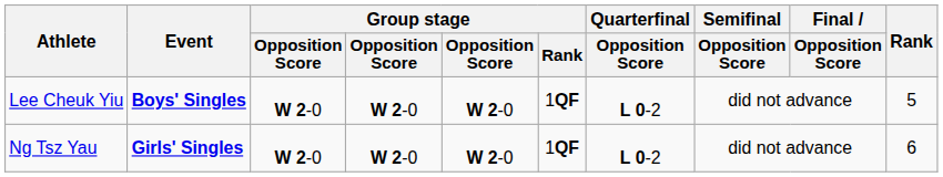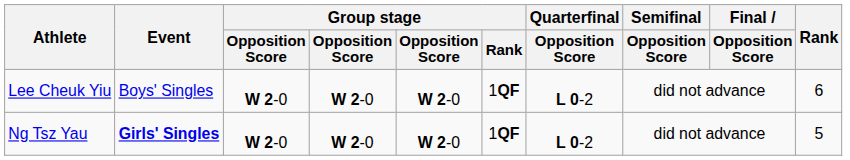 <table class="wikitable" style="font-size:90%">
 <tr>
 <th rowspan=2>Athlete</th>
 <th rowspan=2>Event</th>
 <th colspan=4>Group stage</th>
 <th>Quarterfinal</th>
 <th>Semifinal</th>
 <th>Final / </th>
 <th rowspan=2>Rank</th>
 </tr>
 <tr style="font-size:95%">
 <th>Opposition<br>Score</th>
 <th>Opposition<br>Score</th>
 <th>Opposition<br>Score</th>
 <th>Rank</th>
 <th>Opposition<br>Score</th>
 <th>Opposition<br>Score</th>
 <th>Opposition<br>Score</th>
 </tr>
 <tr align=center>
 <td align=left><a href='#'>Lee Cheuk Yiu</a></td>
-<td align=left><strong><a href='#'>Boys' Singles</a></strong></td>
+<td align=left><a href='#'>Boys' Singles</a></td>
 <td> <br> <strong>W</strong> <strong>2</strong>-0</td>
 <td> <br> <strong>W</strong> <strong>2</strong>-0</td>
 <td> <br> <strong>W</strong> <strong>2</strong>-0</td>
 <td>1<strong>QF</strong></td>
 <td> <br> <strong>L</strong> <strong>0</strong>-2</td>
 <td colspan=2>did not advance</td>
-<td>5</td>
+<td>6</td>
 </tr>
 <tr align=center>
 <td align=left><a href='#'>Ng Tsz Yau</a></td>
 <td align=left><strong><a href='#'>Girls' Singles</a></strong></td>
 <td> <br> <strong>W</strong> <strong>2</strong>-0</td>
 <td> <br> <strong>W</strong> <strong>2</strong>-0</td>
 <td> <br> <strong>W</strong> <strong>2</strong>-0</td>
 <td>1<strong>QF</strong></td>
 <td> <br> <strong>L</strong> <strong>0</strong>-2</td>
 <td colspan=2>did not advance</td>
-<td>6</td>
+<td>5</td>
 </tr>
 </table>
